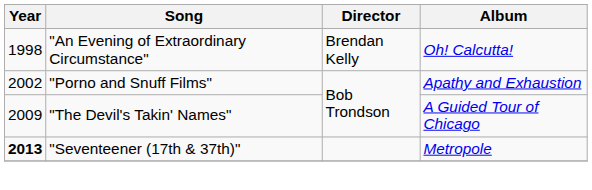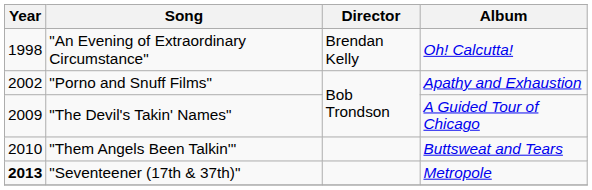 <table class="wikitable">
 <tr>
 <th>Year</th>
 <th>Song</th>
 <th>Director</th>
 <th>Album</th>
 </tr>
 <tr>
 <td>1998</td>
 <td>"An Evening of Extraordinary Circumstance"</td>
 <td>Brendan Kelly</td>
 <td><em><a href='#'>Oh! Calcutta!</a></em></td>
 </tr>
 <tr>
 <td>2002</td>
 <td>"Porno and Snuff Films"</td>
 <td rowspan="2">Bob Trondson</td>
 <td><em><a href='#'>Apathy and Exhaustion</a></em></td>
 </tr>
 <tr>
 <td>2009</td>
 <td>"The Devil's Takin' Names"</td>
 <td><em><a href='#'>A Guided Tour of Chicago</a></em></td>
 </tr>
 <tr>
+<td>2010</td>
+<td>"Them Angels Been Talkin'"</td>
+<td></td>
+<td><em><a href='#'>Buttsweat and Tears</a></em></td>
+</tr>
+<tr>
 <td><strong>2013</strong></td>
 <td>"Seventeener (17th & 37th)"</td>
 <td></td>
 <td><em><a href='#'>Metropole</a></em></td>
 </tr>
 <tr>
 </tr>
 </table>
